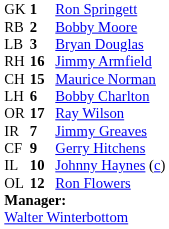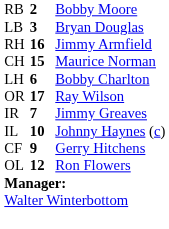 <table style="font-size: 90%" cellspacing="0" cellpadding="0" align=center>
 <tr>
 <th width="25"></th>
 <th width="25"></th>
-</tr>
-<tr>
-<td>GK</td>
-<td><strong>1</strong></td>
-<td><a href='#'>Ron Springett</a></td>
 </tr>
 <tr>
 <td>RB</td>
 <td><strong>2</strong></td>
 <td><a href='#'>Bobby Moore</a></td>
 </tr>
 <tr>
 <td>LB</td>
 <td><strong>3</strong></td>
 <td><a href='#'>Bryan Douglas</a></td>
 </tr>
 <tr>
 <td>RH</td>
 <td><strong>16</strong></td>
 <td><a href='#'>Jimmy Armfield</a></td>
 </tr>
 <tr>
 <td>CH</td>
 <td><strong>15</strong></td>
 <td><a href='#'>Maurice Norman</a></td>
 </tr>
 <tr>
 <td>LH</td>
 <td><strong>6</strong></td>
 <td><a href='#'>Bobby Charlton</a></td>
 </tr>
 <tr>
 <td>OR</td>
 <td><strong>17</strong></td>
 <td><a href='#'>Ray Wilson</a></td>
 </tr>
 <tr>
 <td>IR</td>
 <td><strong>7</strong></td>
 <td><a href='#'>Jimmy Greaves</a></td>
 </tr>
 <tr>
+<td>IL</td>
+<td><strong>10</strong></td>
+<td><a href='#'>Johnny Haynes</a> (<a href='#'>c</a>)</td>
+</tr>
+<tr>
 <td>CF</td>
 <td><strong>9</strong></td>
 <td><a href='#'>Gerry Hitchens</a></td>
-</tr>
-<tr>
-<td>IL</td>
-<td><strong>10</strong></td>
-<td><a href='#'>Johnny Haynes</a> (<a href='#'>c</a>)</td>
 </tr>
 <tr>
 <td>OL</td>
 <td><strong>12</strong></td>
 <td><a href='#'>Ron Flowers</a></td>
 </tr>
 <tr>
 <td colspan="3"><strong>Manager:</strong></td>
 </tr>
 <tr>
 <td colspan="3"><a href='#'>Walter Winterbottom</a></td>
 </tr>
 </table>
